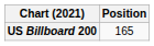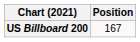 <table class="wikitable plainrowheaders" style="text-align:center">
 <tr>
 <th scope="col">Chart (2021)</th>
 <th scope="col">Position</th>
 </tr>
 <tr>
 <th scope="row">US <em>Billboard</em> 200</th>
-<td>165</td>
+<td>167</td>
 </tr>
 </table>
